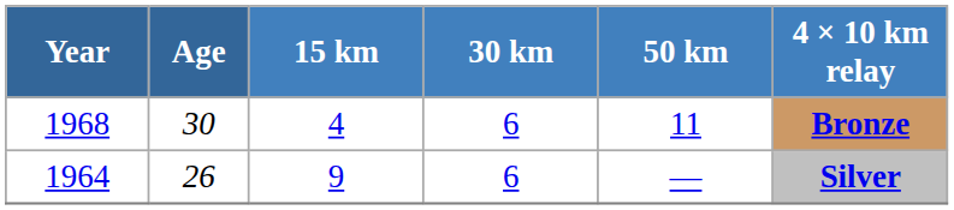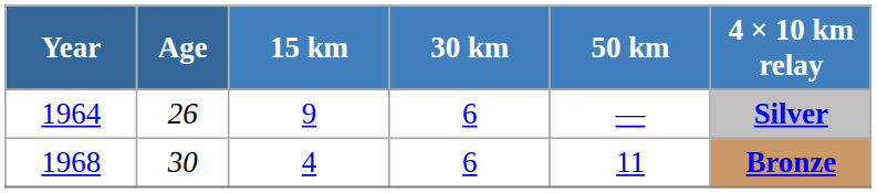 <table class="wikitable" style="font-size:95%; text-align:center; border:grey solid 1px; border-collapse:collapse; background:#ffffff;">
 <tr>
 <th style="background-color:#369; color:white; width:60px;"> Year </th>
 <th style="background-color:#369; color:white; width:40px;"> Age </th>
 <th style="background-color:#4180be; color:white; width:75px;"> 15 km </th>
 <th style="background-color:#4180be; color:white; width:75px;"> 30 km </th>
 <th style="background-color:#4180be; color:white; width:75px;"> 50 km </th>
 <th style="background-color:#4180be; color:white; width:75px;"> 4 × 10 km <br> relay </th>
 </tr>
 <tr>
+<td><a href='#'>1964</a></td>
+<td><em>26</em></td>
+<td><a href='#'>9</a></td>
+<td><a href='#'>6</a></td>
+<td><a href='#'>—</a></td>
+<td style="background:silver;"><a href='#'><strong>Silver</strong></a></td>
+</tr>
+<tr>
 <td><a href='#'>1968</a></td>
 <td><em>30</em></td>
 <td><a href='#'>4</a></td>
 <td><a href='#'>6</a></td>
 <td><a href='#'>11</a></td>
 <td bgcolor="cc9966"><a href='#'><strong>Bronze</strong></a></td>
 </tr>
 <tr>
-<td><a href='#'>1964</a></td>
-<td><em>26</em></td>
-<td><a href='#'>9</a></td>
-<td><a href='#'>6</a></td>
-<td><a href='#'>—</a></td>
-<td style="background:silver;"><a href='#'><strong>Silver</strong></a></td>
-</tr>
-<tr>
 </tr>
 </table>
